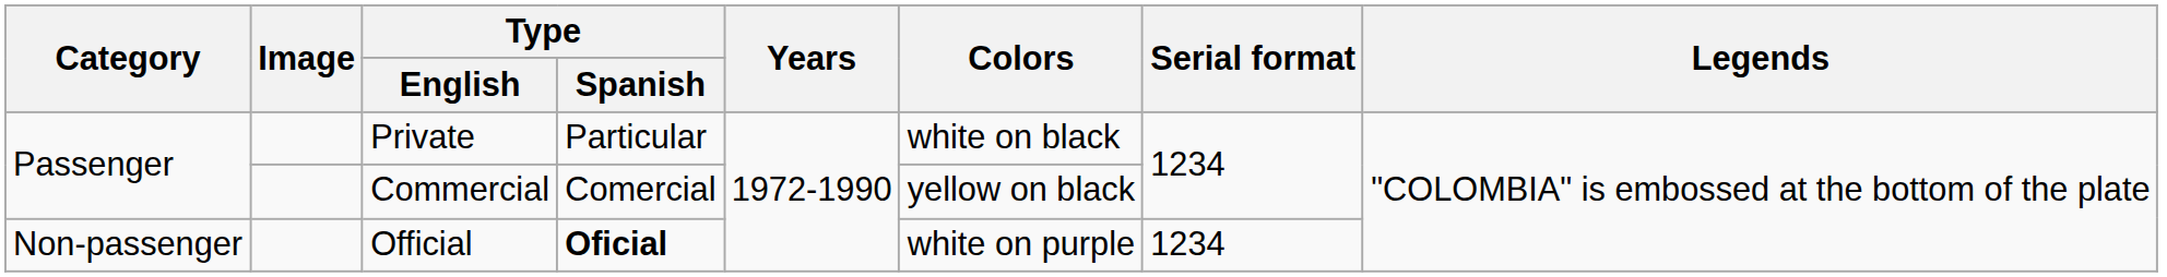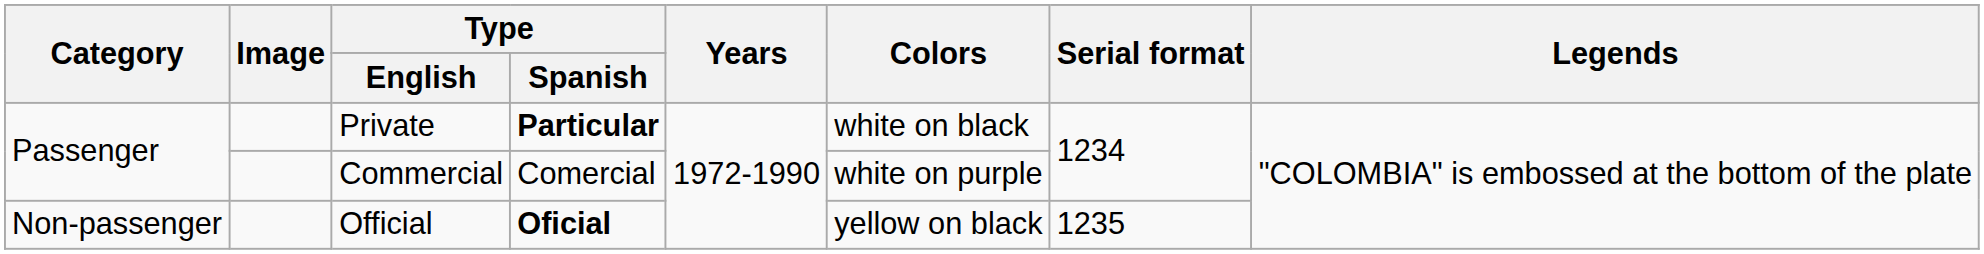 <table class="wikitable">
 <tr>
 <th rowspan=2>Category</th>
 <th rowspan=2>Image</th>
 <th colspan=2>Type</th>
 <th rowspan=2>Years</th>
 <th rowspan=2>Colors</th>
 <th rowspan=2>Serial format</th>
 <th rowspan=2>Legends</th>
 </tr>
 <tr>
 <th>English</th>
 <th>Spanish</th>
 </tr>
 <tr>
 <td rowspan=2>Passenger</td>
 <td></td>
 <td>Private</td>
-<td>Particular</td>
+<td><strong>Particular</strong></td>
 <td rowspan=3>1972-1990</td>
 <td>white on black</td>
 <td rowspan=2> 1234</td>
 <td rowspan=9>"COLOMBIA" is embossed at the bottom of the plate</td>
 </tr>
 <tr>
 <td></td>
 <td>Commercial</td>
 <td>Comercial</td>
-<td>yellow on black</td>
+<td>white on purple</td>
 </tr>
 <tr>
 <td>Non-passenger</td>
 <td></td>
 <td>Official</td>
 <td><strong>Oficial</strong></td>
-<td>white on purple</td>
-<td> 1234</td>
+<td>yellow on black</td>
+<td> 1235</td>
 </tr>
 </table>
